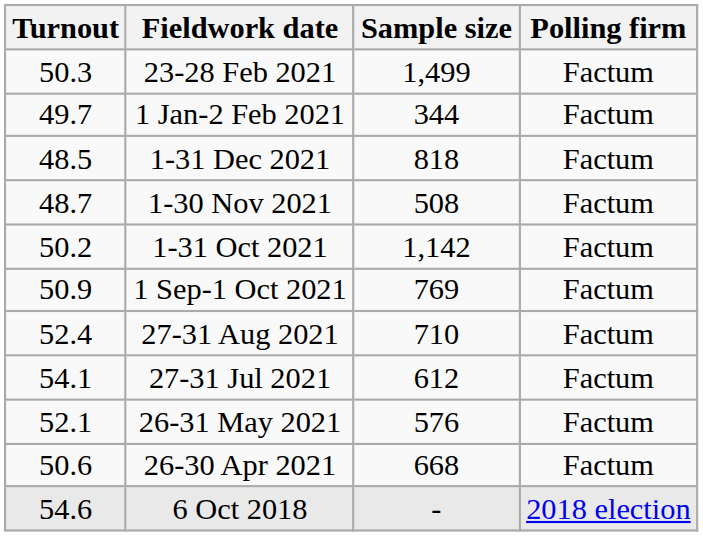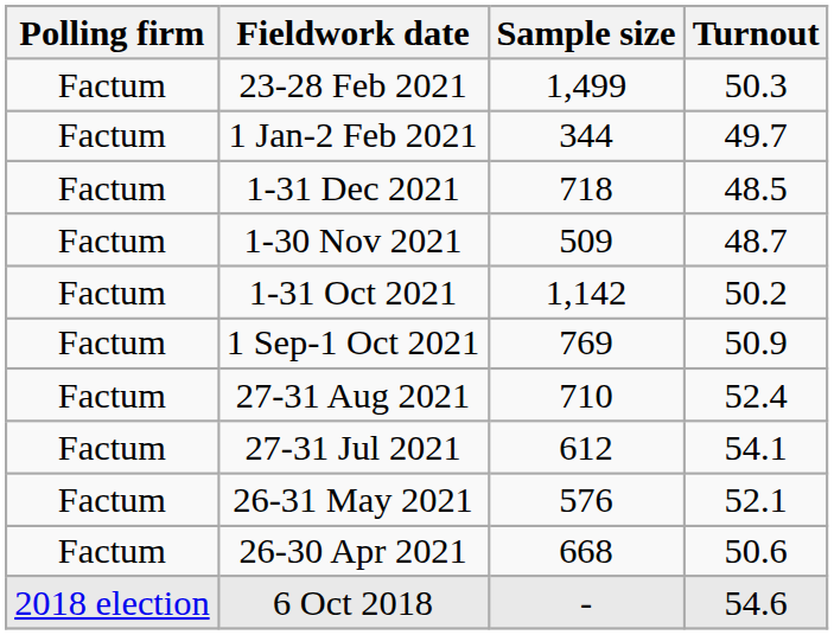 <table class="wikitable" style="text-align:center;font-size:90%;line-height:14px;">
 <tr>
-<th>Turnout</th>
+<th>Polling firm</th>
 <th>Fieldwork date</th>
 <th>Sample size</th>
-<th>Polling firm</th>
+<th>Turnout</th>
 </tr>
 <tr>
-<td>50.3</td>
+<td>Factum</td>
 <td>23-28 Feb 2021</td>
 <td>1,499</td>
-<td>Factum</td>
+<td>50.3</td>
 </tr>
 <tr>
-<td>49.7</td>
+<td>Factum</td>
 <td>1 Jan-2 Feb 2021</td>
 <td>344</td>
-<td>Factum</td>
+<td>49.7</td>
 </tr>
 <tr>
+<td>Factum</td>
+<td>1-31 Dec 2021</td>
+<td>718</td>
 <td>48.5</td>
-<td>1-31 Dec 2021</td>
-<td>818</td>
-<td>Factum</td>
 </tr>
 <tr>
+<td>Factum</td>
+<td>1-30 Nov 2021</td>
+<td>509</td>
 <td>48.7</td>
-<td>1-30 Nov 2021</td>
-<td>508</td>
-<td>Factum</td>
 </tr>
 <tr>
-<td>50.2</td>
+<td>Factum</td>
 <td>1-31 Oct 2021</td>
 <td>1,142</td>
-<td>Factum</td>
+<td>50.2</td>
 </tr>
 <tr>
-<td>50.9</td>
+<td>Factum</td>
 <td>1 Sep-1 Oct 2021</td>
 <td>769</td>
-<td>Factum</td>
+<td>50.9</td>
 </tr>
 <tr>
-<td>52.4</td>
+<td>Factum</td>
 <td>27-31 Aug 2021</td>
 <td>710</td>
-<td>Factum</td>
+<td>52.4</td>
 </tr>
 <tr>
-<td>54.1</td>
+<td>Factum</td>
 <td>27-31 Jul 2021</td>
 <td>612</td>
-<td>Factum</td>
+<td>54.1</td>
 </tr>
 <tr>
-<td>52.1</td>
+<td>Factum</td>
 <td>26-31 May 2021</td>
 <td>576</td>
-<td>Factum</td>
+<td>52.1</td>
 </tr>
 <tr>
-<td>50.6</td>
+<td>Factum</td>
 <td>26-30 Apr 2021</td>
 <td>668</td>
-<td>Factum</td>
+<td>50.6</td>
 </tr>
 <tr style="background:#E9E9E9;">
-<td>54.6</td>
+<td><a href='#'>2018 election</a></td>
 <td>6 Oct 2018</td>
 <td>-</td>
-<td><a href='#'>2018 election</a></td>
+<td>54.6</td>
 </tr>
 </table>
